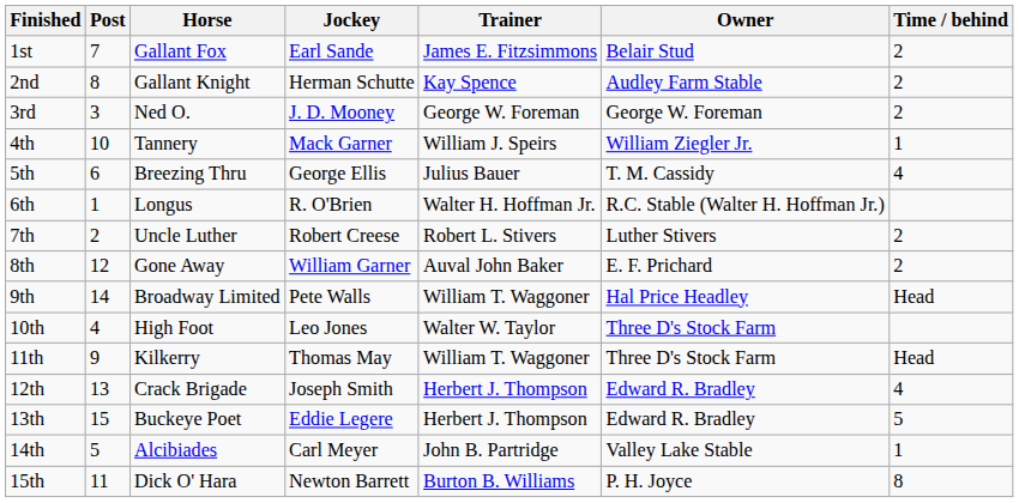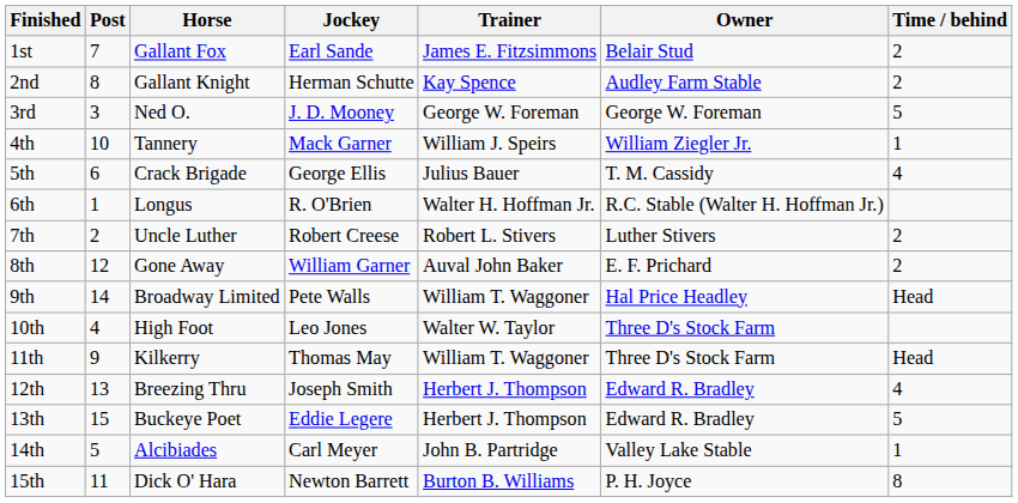 <table class="wikitable">
 <tr>
 <th>Finished</th>
 <th>Post</th>
 <th>Horse</th>
 <th>Jockey</th>
 <th>Trainer</th>
 <th>Owner</th>
 <th>Time / behind</th>
 </tr>
 <tr>
 <td>1st</td>
 <td>7</td>
 <td><a href='#'>Gallant Fox</a></td>
 <td><a href='#'>Earl Sande</a></td>
 <td><a href='#'>James E. Fitzsimmons</a></td>
 <td><a href='#'>Belair Stud</a></td>
 <td>2</td>
 </tr>
 <tr>
 <td>2nd</td>
 <td>8</td>
 <td>Gallant Knight</td>
 <td>Herman Schutte</td>
 <td><a href='#'>Kay Spence</a></td>
 <td><a href='#'>Audley Farm Stable</a></td>
 <td>2</td>
 </tr>
 <tr>
 <td>3rd</td>
 <td>3</td>
 <td>Ned O.</td>
 <td><a href='#'>J. D. Mooney</a></td>
 <td>George W. Foreman</td>
 <td>George W. Foreman</td>
-<td>2</td>
+<td>5</td>
 </tr>
 <tr>
 <td>4th</td>
 <td>10</td>
 <td>Tannery</td>
 <td><a href='#'>Mack Garner</a></td>
 <td>William J. Speirs</td>
 <td><a href='#'>William Ziegler Jr.</a></td>
 <td>1</td>
 </tr>
 <tr>
 <td>5th</td>
 <td>6</td>
-<td>Breezing Thru</td>
+<td>Crack Brigade</td>
 <td>George Ellis</td>
 <td>Julius Bauer</td>
 <td>T. M. Cassidy</td>
 <td>4</td>
 </tr>
 <tr>
 <td>6th</td>
 <td>1</td>
 <td>Longus</td>
 <td>R. O'Brien</td>
 <td>Walter H. Hoffman Jr.</td>
 <td>R.C. Stable (Walter H. Hoffman Jr.)</td>
 <td></td>
 </tr>
 <tr>
 <td>7th</td>
 <td>2</td>
 <td>Uncle Luther</td>
 <td>Robert Creese</td>
 <td>Robert L. Stivers</td>
 <td>Luther Stivers</td>
 <td>2</td>
 </tr>
 <tr>
 <td>8th</td>
 <td>12</td>
 <td>Gone Away</td>
 <td><a href='#'>William Garner</a></td>
 <td>Auval John Baker</td>
 <td>E. F. Prichard</td>
 <td>2</td>
 </tr>
 <tr>
 <td>9th</td>
 <td>14</td>
 <td>Broadway Limited</td>
 <td>Pete Walls</td>
 <td>William T. Waggoner</td>
 <td><a href='#'>Hal Price Headley</a></td>
 <td>Head</td>
 </tr>
 <tr>
 <td>10th</td>
 <td>4</td>
 <td>High Foot</td>
 <td>Leo Jones</td>
 <td>Walter W. Taylor</td>
 <td><a href='#'>Three D's Stock Farm</a></td>
 <td></td>
 </tr>
 <tr>
 <td>11th</td>
 <td>9</td>
 <td>Kilkerry</td>
 <td>Thomas May</td>
 <td>William T. Waggoner</td>
 <td>Three D's Stock Farm</td>
 <td>Head</td>
 </tr>
 <tr>
 <td>12th</td>
 <td>13</td>
-<td>Crack Brigade</td>
+<td>Breezing Thru</td>
 <td>Joseph Smith</td>
 <td><a href='#'>Herbert J. Thompson</a></td>
 <td><a href='#'>Edward R. Bradley</a></td>
 <td>4</td>
 </tr>
 <tr>
 <td>13th</td>
 <td>15</td>
 <td>Buckeye Poet</td>
 <td><a href='#'>Eddie Legere</a></td>
 <td>Herbert J. Thompson</td>
 <td>Edward R. Bradley</td>
 <td>5</td>
 </tr>
 <tr>
 <td>14th</td>
 <td>5</td>
 <td><a href='#'>Alcibiades</a></td>
 <td>Carl Meyer</td>
 <td>John B. Partridge</td>
 <td>Valley Lake Stable</td>
 <td>1</td>
 </tr>
 <tr>
 <td>15th</td>
 <td>11</td>
 <td>Dick O' Hara</td>
 <td>Newton Barrett</td>
 <td><a href='#'>Burton B. Williams</a></td>
 <td>P. H. Joyce</td>
 <td>8</td>
 </tr>
 </table>
